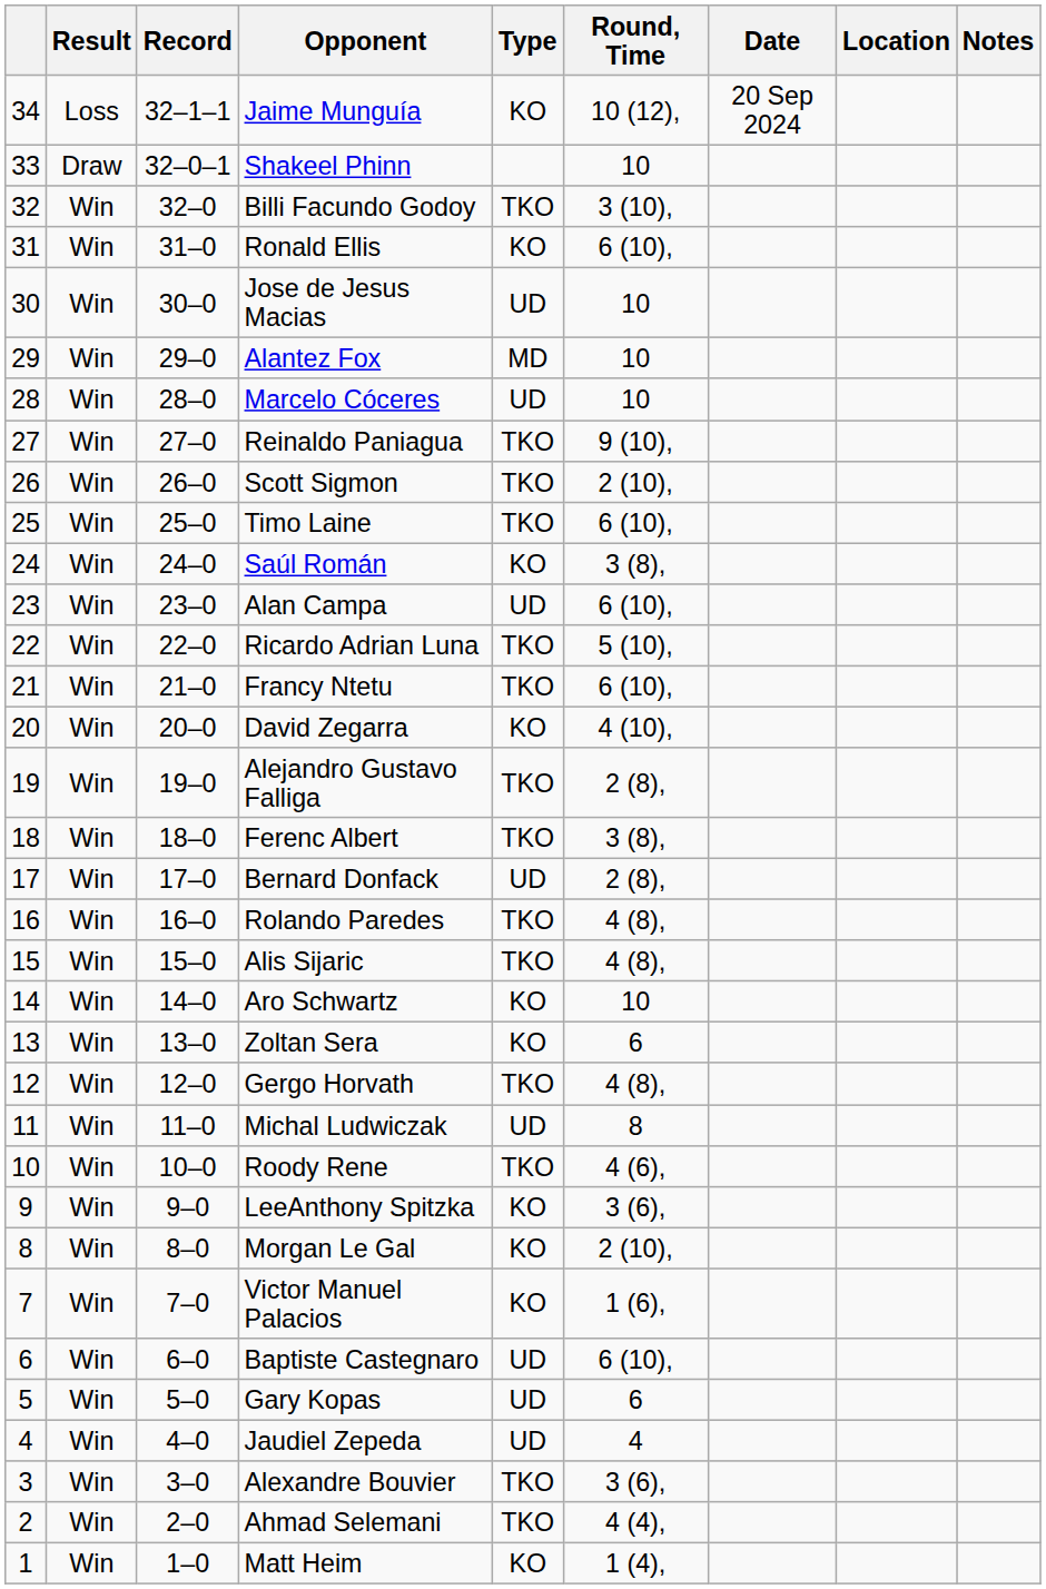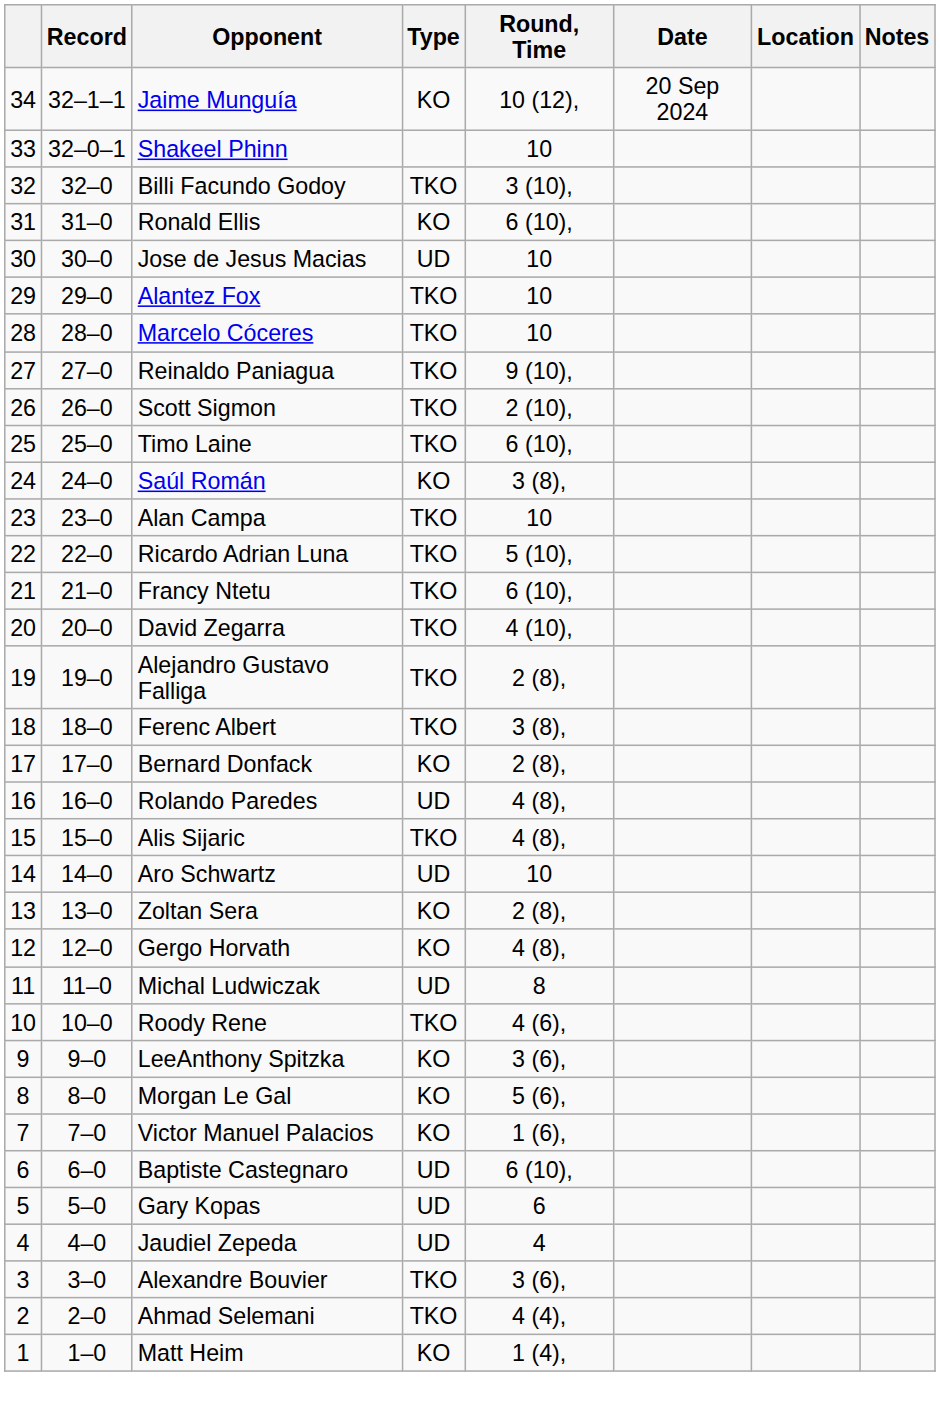 <table class="wikitable" style="text-align:center; font-size:95%">
 <tr>
 <th></th>
-<th>Result</th>
 <th>Record</th>
 <th>Opponent</th>
 <th>Type</th>
 <th>Round, Time</th>
 <th>Date</th>
 <th>Location</th>
 <th>Notes</th>
 </tr>
 <tr>
 <td>34</td>
-<td>Loss</td>
 <td>32–1–1</td>
 <td align=left> <a href='#'>Jaime Munguía</a></td>
 <td>KO</td>
 <td>10 (12), </td>
 <td>20 Sep 2024</td>
 <td align=left></td>
 <td align=left></td>
 </tr>
 <tr>
 <td>33</td>
-<td>Draw</td>
 <td>32–0–1</td>
 <td align=left> <a href='#'>Shakeel Phinn</a></td>
 <td></td>
 <td>10</td>
 <td></td>
 <td align=left></td>
 <td align=left></td>
 </tr>
 <tr>
 <td>32</td>
-<td>Win</td>
 <td>32–0</td>
 <td align=left> Billi Facundo Godoy</td>
 <td>TKO</td>
 <td>3 (10), </td>
 <td></td>
 <td align=left></td>
 <td align=left></td>
 </tr>
 <tr>
 <td>31</td>
-<td>Win</td>
 <td>31–0</td>
 <td align=left> Ronald Ellis</td>
 <td>KO</td>
 <td>6 (10), </td>
 <td></td>
 <td align=left></td>
 <td align=left></td>
 </tr>
 <tr>
 <td>30</td>
-<td>Win</td>
 <td>30–0</td>
 <td align=left> Jose de Jesus Macias</td>
 <td>UD</td>
 <td>10</td>
 <td></td>
 <td align=left></td>
 <td align=left></td>
 </tr>
 <tr>
 <td>29</td>
-<td>Win</td>
 <td>29–0</td>
 <td align=left> <a href='#'>Alantez Fox</a></td>
-<td>MD</td>
+<td>TKO</td>
 <td>10</td>
 <td></td>
 <td align=left></td>
 <td align=left></td>
 </tr>
 <tr>
 <td>28</td>
-<td>Win</td>
 <td>28–0</td>
 <td align=left> <a href='#'>Marcelo Cóceres</a></td>
-<td>UD</td>
+<td>TKO</td>
 <td>10</td>
 <td></td>
 <td align=left></td>
 <td align=left></td>
 </tr>
 <tr>
 <td>27</td>
-<td>Win</td>
 <td>27–0</td>
 <td align=left> Reinaldo Paniagua</td>
 <td>TKO</td>
 <td>9 (10), </td>
 <td></td>
 <td align=left></td>
 <td align=left></td>
 </tr>
 <tr>
 <td>26</td>
-<td>Win</td>
 <td>26–0</td>
 <td align=left> Scott Sigmon</td>
 <td>TKO</td>
 <td>2 (10), </td>
 <td></td>
 <td align=left></td>
 <td align=left></td>
 </tr>
 <tr>
 <td>25</td>
-<td>Win</td>
 <td>25–0</td>
 <td align=left> Timo Laine</td>
 <td>TKO</td>
 <td>6 (10), </td>
 <td></td>
 <td align=left></td>
 <td></td>
 </tr>
 <tr>
 <td>24</td>
-<td>Win</td>
 <td>24–0</td>
 <td align=left> <a href='#'>Saúl Román</a></td>
 <td>KO</td>
 <td>3 (8), </td>
 <td></td>
 <td align=left></td>
 <td></td>
 </tr>
 <tr>
 <td>23</td>
-<td>Win</td>
 <td>23–0</td>
 <td align=left> Alan Campa</td>
-<td>UD</td>
-<td>6 (10), </td>
+<td>TKO</td>
+<td>10</td>
 <td></td>
 <td align=left></td>
 <td align=left></td>
 </tr>
 <tr>
 <td>22</td>
-<td>Win</td>
 <td>22–0</td>
 <td align=left> Ricardo Adrian Luna</td>
 <td>TKO</td>
 <td>5 (10), </td>
 <td></td>
 <td align=left></td>
 <td align=left></td>
 </tr>
 <tr>
 <td>21</td>
-<td>Win</td>
 <td>21–0</td>
 <td align=left> Francy Ntetu</td>
 <td>TKO</td>
 <td>6 (10), </td>
 <td></td>
 <td align=left></td>
 <td align=left></td>
 </tr>
 <tr>
 <td>20</td>
-<td>Win</td>
 <td>20–0</td>
 <td align=left> David Zegarra</td>
-<td>KO</td>
+<td>TKO</td>
 <td>4 (10), </td>
 <td></td>
 <td align=left></td>
 <td align=left></td>
 </tr>
 <tr>
 <td>19</td>
-<td>Win</td>
 <td>19–0</td>
 <td align=left> Alejandro Gustavo Falliga</td>
 <td>TKO</td>
 <td>2 (8), </td>
 <td></td>
 <td align=left></td>
 <td></td>
 </tr>
 <tr>
 <td>18</td>
-<td>Win</td>
 <td>18–0</td>
 <td align=left> Ferenc Albert</td>
 <td>TKO</td>
 <td>3 (8), </td>
 <td></td>
 <td align=left></td>
 <td></td>
 </tr>
 <tr>
 <td>17</td>
-<td>Win</td>
 <td>17–0</td>
 <td align=left> Bernard Donfack</td>
-<td>UD</td>
+<td>KO</td>
 <td>2 (8), </td>
 <td></td>
 <td align=left></td>
 <td></td>
 </tr>
 <tr>
 <td>16</td>
-<td>Win</td>
 <td>16–0</td>
 <td align=left> Rolando Paredes</td>
-<td>TKO</td>
+<td>UD</td>
 <td>4 (8), </td>
 <td></td>
 <td align=left></td>
 <td></td>
 </tr>
 <tr>
 <td>15</td>
-<td>Win</td>
 <td>15–0</td>
 <td align=left> Alis Sijaric</td>
 <td>TKO</td>
 <td>4 (8), </td>
 <td></td>
 <td align=left></td>
 <td></td>
 </tr>
 <tr>
 <td>14</td>
-<td>Win</td>
 <td>14–0</td>
 <td align=left> Aro Schwartz</td>
-<td>KO</td>
+<td>UD</td>
 <td>10</td>
 <td></td>
 <td align=left></td>
 <td align=left></td>
 </tr>
 <tr>
 <td>13</td>
-<td>Win</td>
 <td>13–0</td>
 <td align=left> Zoltan Sera</td>
 <td>KO</td>
-<td>6</td>
+<td>2 (8), </td>
 <td></td>
 <td align=left></td>
 <td></td>
 </tr>
 <tr>
 <td>12</td>
-<td>Win</td>
 <td>12–0</td>
 <td align=left> Gergo Horvath</td>
-<td>TKO</td>
+<td>KO</td>
 <td>4 (8), </td>
 <td></td>
 <td align=left></td>
 <td></td>
 </tr>
 <tr>
 <td>11</td>
-<td>Win</td>
 <td>11–0</td>
 <td align=left> Michal Ludwiczak</td>
 <td>UD</td>
 <td>8</td>
 <td></td>
 <td align=left></td>
 <td></td>
 </tr>
 <tr>
 <td>10</td>
-<td>Win</td>
 <td>10–0</td>
 <td align=left> Roody Rene</td>
 <td>TKO</td>
 <td>4 (6), </td>
 <td></td>
 <td align=left></td>
 <td></td>
 </tr>
 <tr>
 <td>9</td>
-<td>Win</td>
 <td>9–0</td>
 <td align=left> LeeAnthony Spitzka</td>
 <td>KO</td>
 <td>3 (6), </td>
 <td></td>
 <td align=left></td>
 <td></td>
 </tr>
 <tr>
 <td>8</td>
-<td>Win</td>
 <td>8–0</td>
 <td align=left> Morgan Le Gal</td>
 <td>KO</td>
-<td>2 (10), </td>
+<td>5 (6), </td>
 <td></td>
 <td align=left></td>
 <td></td>
 </tr>
 <tr>
 <td>7</td>
-<td>Win</td>
 <td>7–0</td>
 <td align=left> Victor Manuel Palacios</td>
 <td>KO</td>
 <td>1 (6), </td>
 <td></td>
 <td align=left></td>
 <td></td>
 </tr>
 <tr>
 <td>6</td>
-<td>Win</td>
 <td>6–0</td>
 <td align=left> Baptiste Castegnaro</td>
 <td>UD</td>
 <td>6 (10), </td>
 <td></td>
 <td align=left></td>
 <td></td>
 </tr>
 <tr>
 <td>5</td>
-<td>Win</td>
 <td>5–0</td>
 <td align=left> Gary Kopas</td>
 <td>UD</td>
 <td>6</td>
 <td></td>
 <td align=left></td>
 <td></td>
 </tr>
 <tr>
 <td>4</td>
-<td>Win</td>
 <td>4–0</td>
 <td align=left> Jaudiel Zepeda</td>
 <td>UD</td>
 <td>4</td>
 <td></td>
 <td align=left></td>
 <td></td>
 </tr>
 <tr>
 <td>3</td>
-<td>Win</td>
 <td>3–0</td>
 <td align=left> Alexandre Bouvier</td>
 <td>TKO</td>
 <td>3 (6), </td>
 <td></td>
 <td align=left></td>
 <td></td>
 </tr>
 <tr>
 <td>2</td>
-<td>Win</td>
 <td>2–0</td>
 <td align=left> Ahmad Selemani</td>
 <td>TKO</td>
 <td>4 (4), </td>
 <td></td>
 <td align=left></td>
 <td></td>
 </tr>
 <tr>
 <td>1</td>
-<td>Win</td>
 <td>1–0</td>
 <td align=left>Matt Heim</td>
 <td>KO</td>
 <td>1 (4), </td>
 <td></td>
 <td align=left></td>
 <td align=left></td>
 </tr>
 </table>
